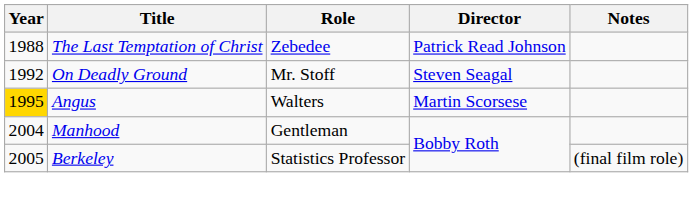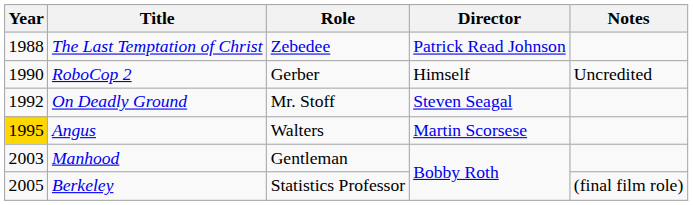 <table class="wikitable sortable">
 <tr>
 <th>Year</th>
 <th>Title</th>
 <th class="unsortable">Role</th>
 <th>Director</th>
 <th>Notes</th>
 </tr>
 <tr>
 <td>1988</td>
 <td><em><a href='#'>The Last Temptation of Christ</a></em></td>
 <td><a href='#'>Zebedee</a></td>
 <td><a href='#'>Patrick Read Johnson</a></td>
 <td></td>
 </tr>
 <tr>
+<td>1990</td>
+<td><em><a href='#'>RoboCop 2</a></em></td>
+<td>Gerber</td>
+<td>Himself</td>
+<td>Uncredited</td>
+</tr>
+<tr>
 <td>1992</td>
 <td><em><a href='#'>On Deadly Ground</a></em></td>
 <td>Mr. Stoff</td>
 <td><a href='#'>Steven Seagal</a></td>
 <td></td>
 </tr>
 <tr>
 <td style="background: gold;">1995</td>
 <td><em><a href='#'>Angus</a></em></td>
 <td>Walters</td>
 <td><a href='#'>Martin Scorsese</a></td>
 <td></td>
 </tr>
 <tr>
-<td>2004</td>
+<td>2003</td>
 <td><em><a href='#'>Manhood</a></em></td>
 <td>Gentleman</td>
 <td rowspan="2"><a href='#'>Bobby Roth</a></td>
 <td></td>
 </tr>
 <tr>
 <td>2005</td>
 <td><em><a href='#'>Berkeley</a></em></td>
 <td>Statistics Professor</td>
 <td>(final film role)</td>
 </tr>
 </table>
